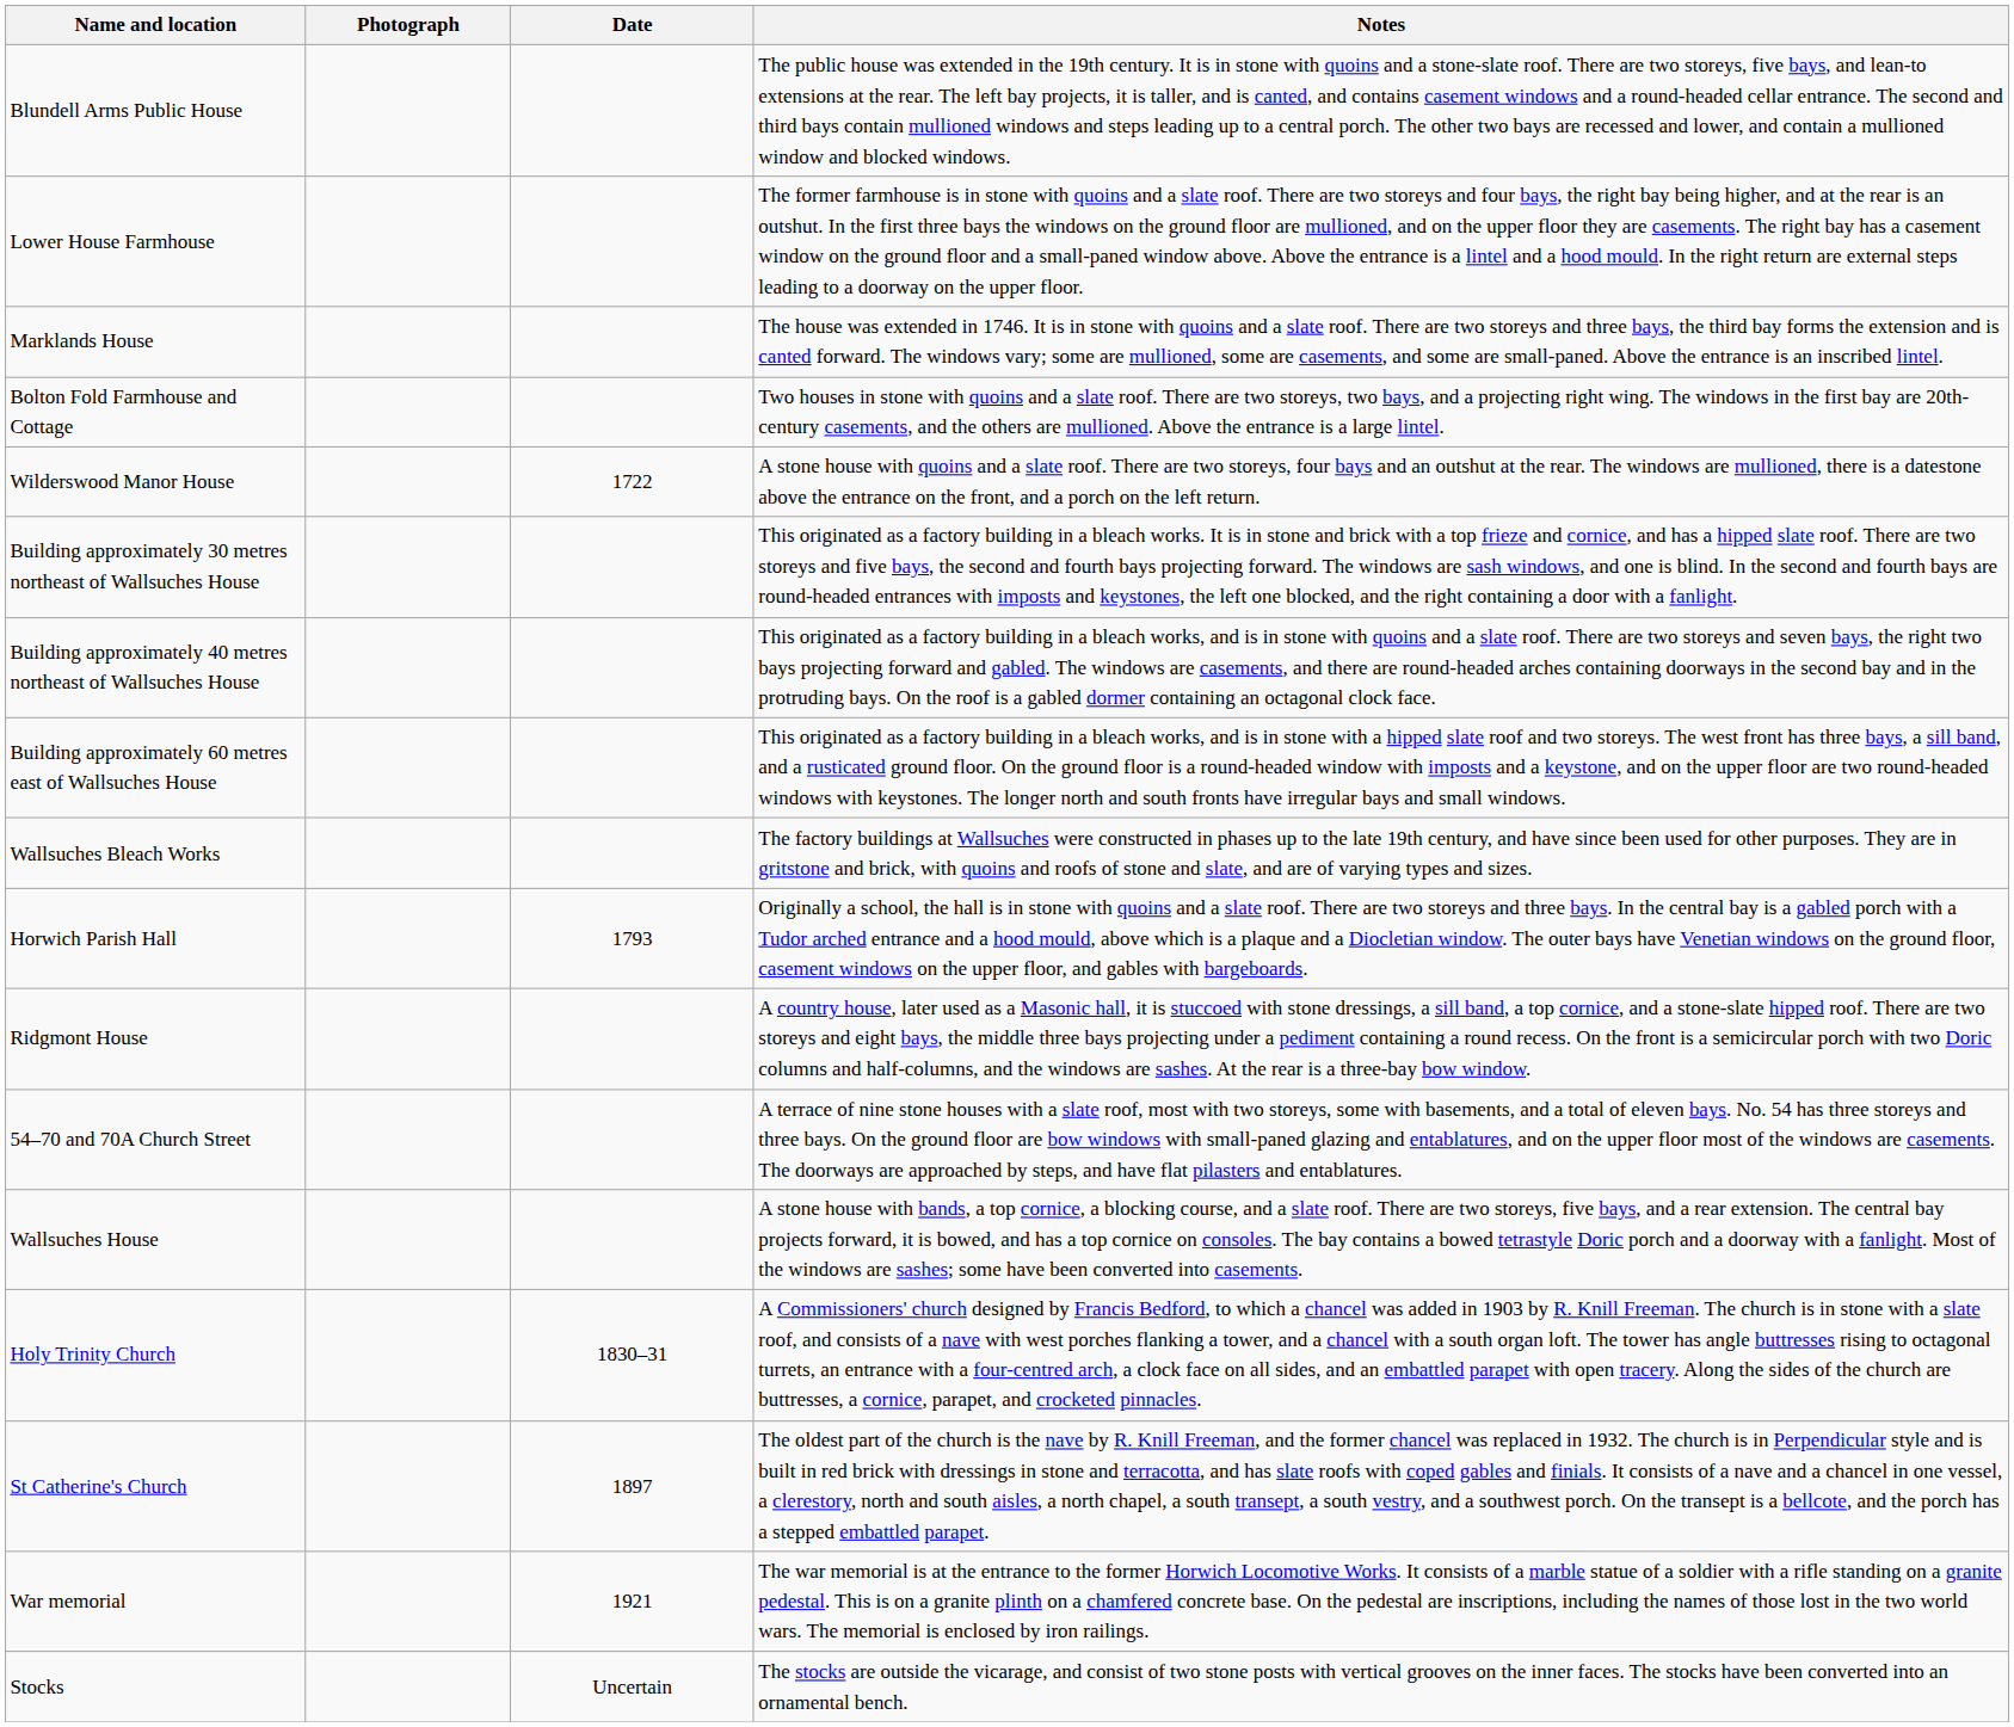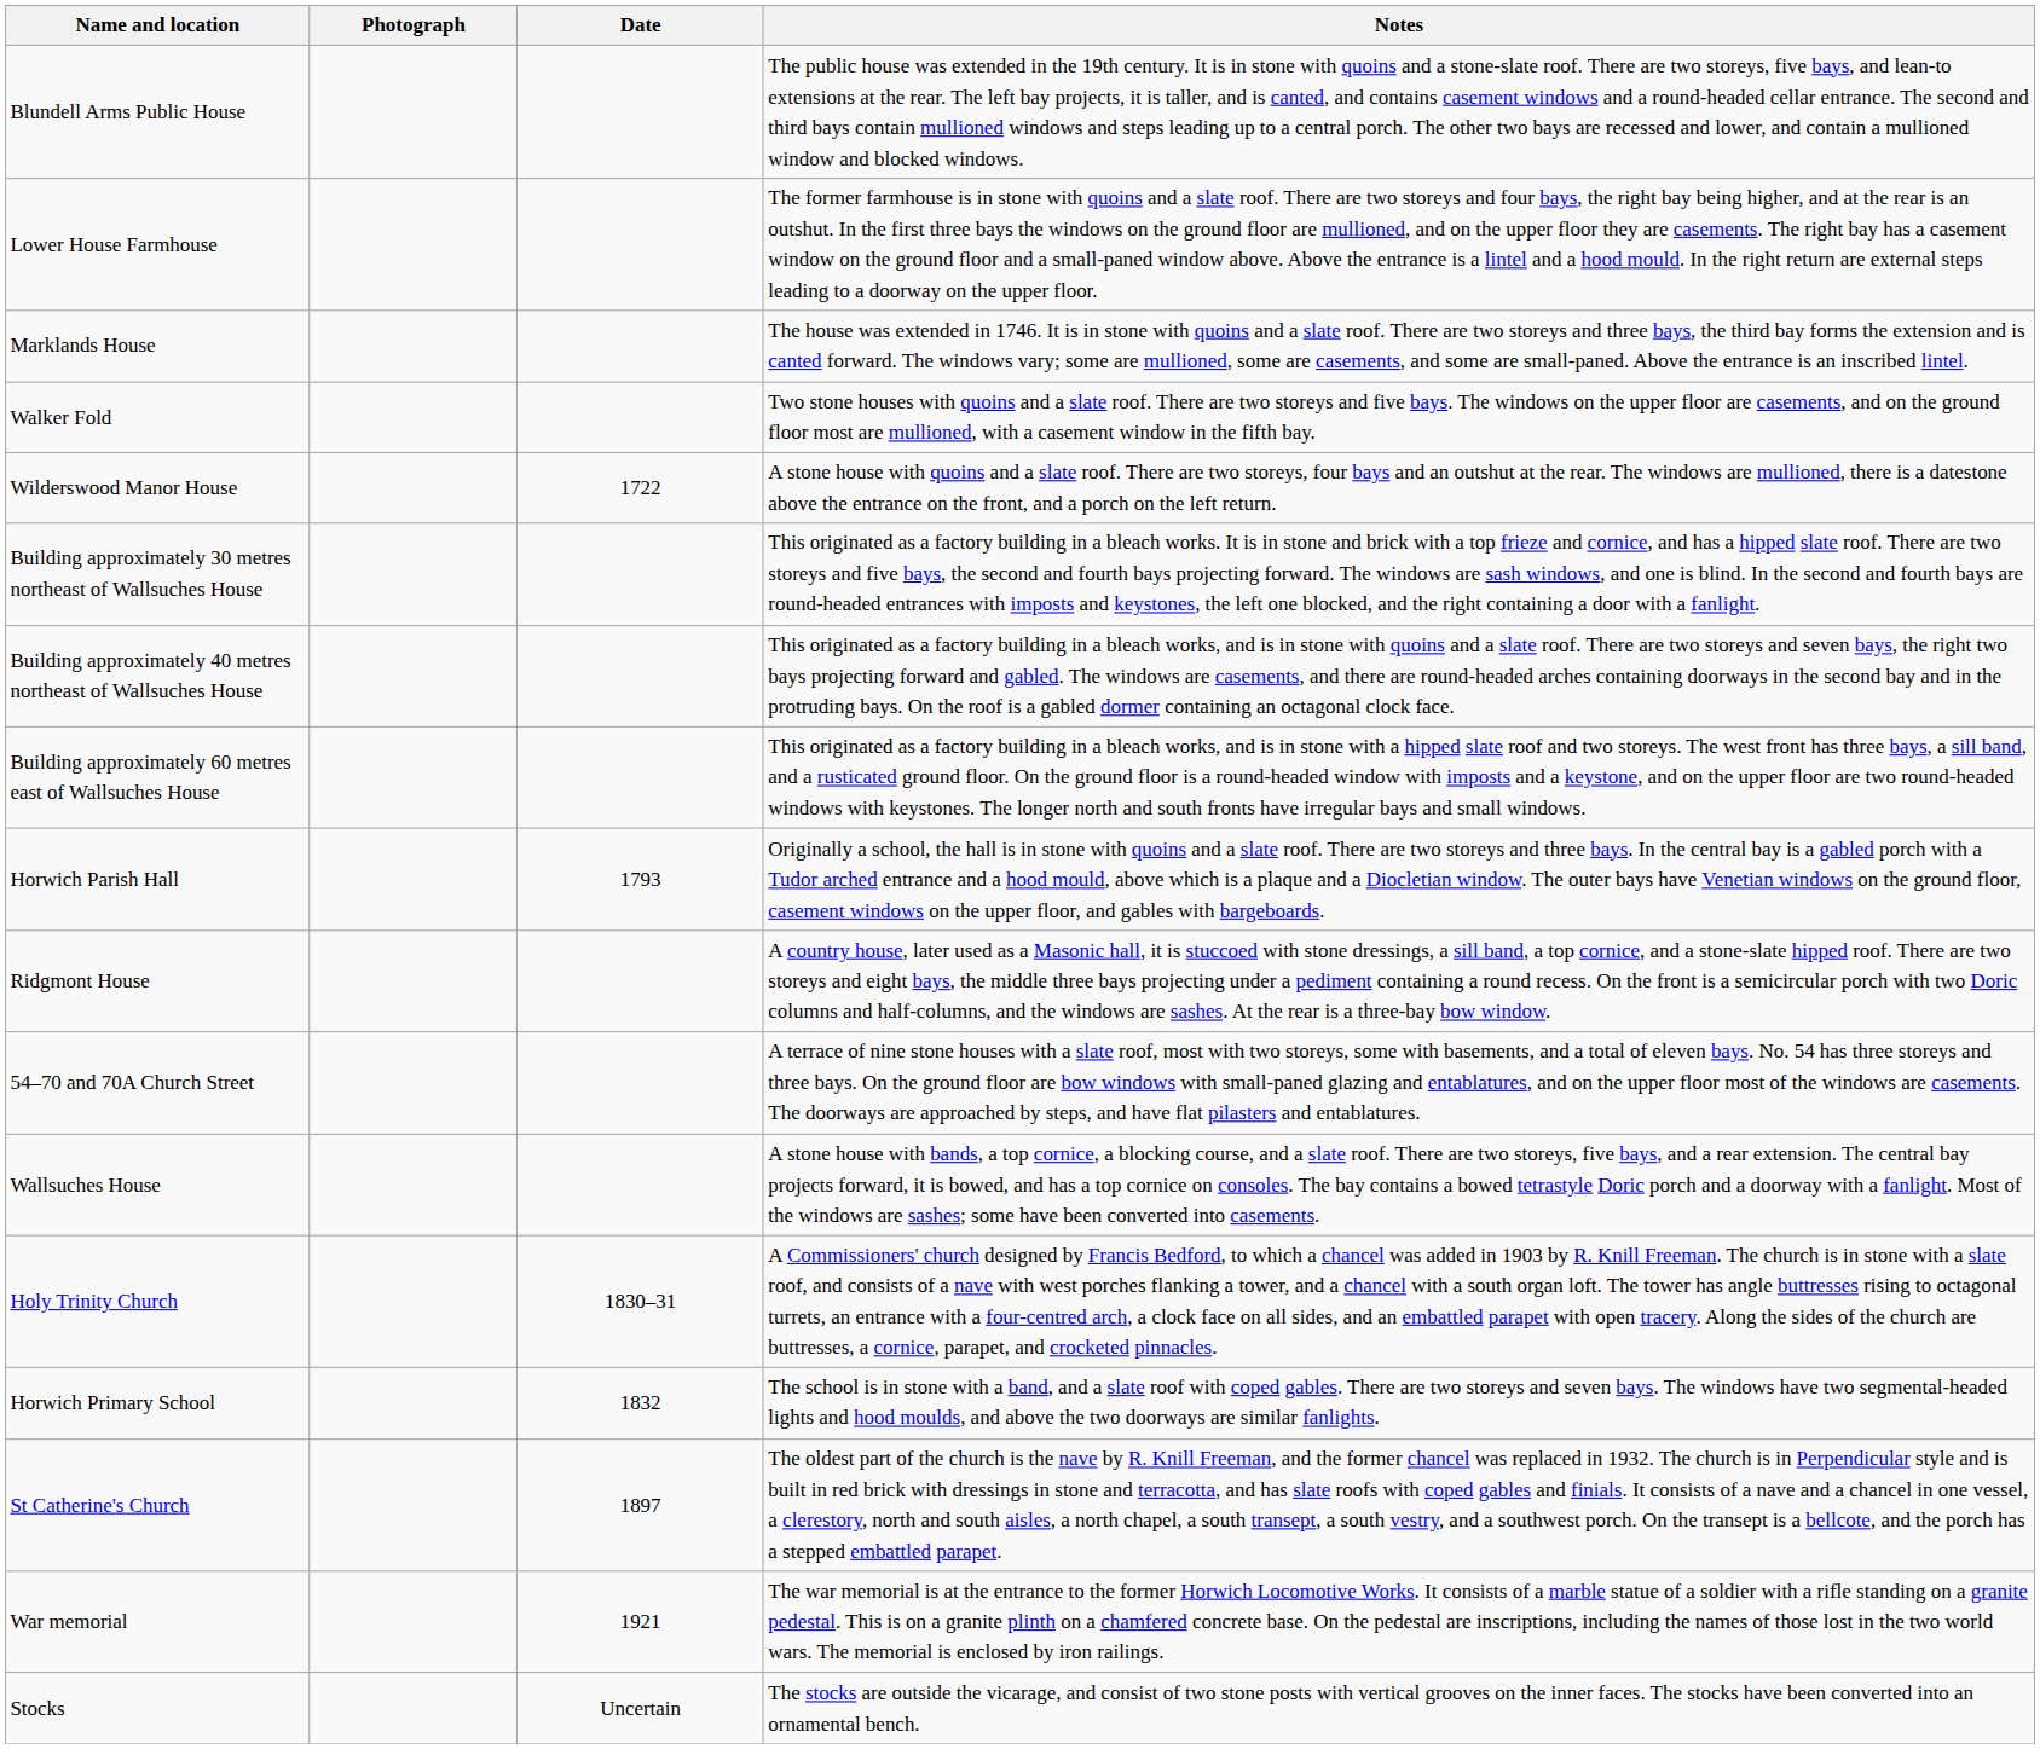 <table class="wikitable sortable plainrowheaders" style="width:100%;border:0px;text-align:left;line-height:150%;">
 <tr>
 <th scope="col"  style="width:150px">Name and location</th>
 <th scope="col"  style="width:100px" class="unsortable">Photograph</th>
 <th scope="col"  style="width:120px">Date</th>
 <th scope="col"  style="width:650px" class="unsortable">Notes</th>
 </tr>
 <tr>
 <td>Blundell Arms Public House<br><small></small></td>
 <td></td>
 <td align="center"></td>
 <td>The public house was extended in the 19th century. It is in stone with <a href='#'>quoins</a> and a stone-slate roof. There are two storeys, five <a href='#'>bays</a>, and lean-to extensions at the rear. The left bay projects, it is taller, and is <a href='#'>canted</a>, and contains <a href='#'>casement windows</a> and a round-headed cellar entrance. The second and third bays contain <a href='#'>mullioned</a> windows and steps leading up to a central porch. The other two bays are recessed and lower, and contain a mullioned window and blocked windows.</td>
 </tr>
 <tr>
 <td>Lower House Farmhouse<br><small></small></td>
 <td></td>
 <td align="center"></td>
 <td>The former farmhouse is in stone with <a href='#'>quoins</a> and a <a href='#'>slate</a> roof. There are two storeys and four <a href='#'>bays</a>, the right bay being higher, and at the rear is an outshut. In the first three bays the windows on the ground floor are <a href='#'>mullioned</a>, and on the upper floor they are <a href='#'>casements</a>. The right bay has a casement window on the ground floor and a small-paned window above. Above the entrance is a <a href='#'>lintel</a> and a <a href='#'>hood mould</a>. In the right return are external steps leading to a doorway on the upper floor.</td>
 </tr>
 <tr>
 <td>Marklands House<br><small></small></td>
 <td></td>
 <td align="center"></td>
 <td>The house was extended in 1746. It is in stone with <a href='#'>quoins</a> and a <a href='#'>slate</a> roof. There are two storeys and three <a href='#'>bays</a>, the third bay forms the extension and is <a href='#'>canted</a> forward. The windows vary; some are <a href='#'>mullioned</a>, some are <a href='#'>casements</a>, and some are small-paned. Above the entrance is an inscribed <a href='#'>lintel</a>.</td>
 </tr>
 <tr>
-<td>Bolton Fold Farmhouse and Cottage<br><small></small></td>
+<td>Walker Fold<br><small></small></td>
 <td></td>
 <td align="center"></td>
-<td>Two houses in stone with <a href='#'>quoins</a> and a <a href='#'>slate</a> roof. There are two storeys, two <a href='#'>bays</a>, and a projecting right wing. The windows in the first bay are 20th-century <a href='#'>casements</a>, and the others are <a href='#'>mullioned</a>. Above the entrance is a large <a href='#'>lintel</a>.</td>
+<td>Two stone houses with <a href='#'>quoins</a> and a <a href='#'>slate</a> roof. There are two storeys and five <a href='#'>bays</a>. The windows on the upper floor are <a href='#'>casements</a>, and on the ground floor most are <a href='#'>mullioned</a>, with a casement window in the fifth bay. </td>
 </tr>
 <tr>
 <td>Wilderswood Manor House<br><small></small></td>
 <td></td>
 <td align="center">1722</td>
 <td>A stone house with <a href='#'>quoins</a> and a <a href='#'>slate</a> roof. There are two storeys, four <a href='#'>bays</a> and an outshut at the rear. The windows are <a href='#'>mullioned</a>, there is a datestone above the entrance on the front, and a porch on the left return.</td>
 </tr>
 <tr>
 <td>Building approximately 30 metres northeast of Wallsuches House<br><small></small></td>
 <td></td>
 <td align="center"></td>
 <td>This originated as a factory building in a bleach works. It is in stone and brick with a top <a href='#'>frieze</a> and <a href='#'>cornice</a>, and has a <a href='#'>hipped</a> <a href='#'>slate</a> roof. There are two storeys and five <a href='#'>bays</a>, the second and fourth bays projecting forward. The windows are <a href='#'>sash windows</a>, and one is blind. In the second and fourth bays are round-headed entrances with <a href='#'>imposts</a> and <a href='#'>keystones</a>, the left one blocked, and the right containing a door with a <a href='#'>fanlight</a>.</td>
 </tr>
 <tr>
 <td>Building approximately 40 metres northeast of Wallsuches House<br><small></small></td>
 <td></td>
 <td align="center"></td>
 <td>This originated as a factory building in a bleach works, and is in stone with <a href='#'>quoins</a> and a <a href='#'>slate</a> roof. There are two storeys and seven <a href='#'>bays</a>, the right two bays projecting forward and <a href='#'>gabled</a>. The windows are <a href='#'>casements</a>, and there are round-headed arches containing doorways in the second bay and in the protruding bays. On the roof is a gabled <a href='#'>dormer</a> containing an octagonal clock face.</td>
 </tr>
 <tr>
 <td>Building approximately 60 metres east of Wallsuches House<br><small></small></td>
 <td></td>
 <td align="center"></td>
 <td>This originated as a factory building in a bleach works, and is in stone with a <a href='#'>hipped</a> <a href='#'>slate</a> roof and two storeys. The west front has three <a href='#'>bays</a>, a <a href='#'>sill band</a>, and a <a href='#'>rusticated</a> ground floor. On the ground floor is a round-headed window with <a href='#'>imposts</a> and a <a href='#'>keystone</a>, and on the upper floor are two round-headed windows with keystones. The longer north and south fronts have irregular bays and small windows.</td>
-</tr>
-<tr>
-<td>Wallsuches Bleach Works<br><small></small></td>
-<td></td>
-<td align="center"></td>
-<td>The factory buildings at <a href='#'>Wallsuches</a> were constructed in phases up to the late 19th century, and have since been used for other purposes. They are in <a href='#'>gritstone</a> and brick, with <a href='#'>quoins</a> and roofs of stone and <a href='#'>slate</a>, and are of varying types and sizes.</td>
 </tr>
 <tr>
 <td>Horwich Parish Hall<br><small></small></td>
 <td></td>
 <td align="center">1793</td>
 <td>Originally a school, the hall is in stone with <a href='#'>quoins</a> and a <a href='#'>slate</a> roof. There are two storeys and three <a href='#'>bays</a>. In the central bay is a <a href='#'>gabled</a> porch with a <a href='#'>Tudor arched</a> entrance and a <a href='#'>hood mould</a>, above which is a plaque and a <a href='#'>Diocletian window</a>. The outer bays have <a href='#'>Venetian windows</a> on the ground floor, <a href='#'>casement windows</a> on the upper floor, and gables with <a href='#'>bargeboards</a>.</td>
 </tr>
 <tr>
 <td>Ridgmont House<br><small></small></td>
 <td></td>
 <td align="center"></td>
 <td>A <a href='#'>country house</a>, later used as a <a href='#'>Masonic hall</a>, it is <a href='#'>stuccoed</a> with stone dressings, a <a href='#'>sill band</a>, a top <a href='#'>cornice</a>, and a stone-slate <a href='#'>hipped</a> roof. There are two storeys and eight <a href='#'>bays</a>, the middle three bays projecting under a <a href='#'>pediment</a> containing a round recess. On the front is a semicircular porch with two <a href='#'>Doric</a> columns and half-columns, and the windows are <a href='#'>sashes</a>. At the rear is a three-bay <a href='#'>bow window</a>.</td>
 </tr>
 <tr>
 <td>54–70 and 70A Church Street<br><small></small></td>
 <td></td>
 <td align="center"></td>
 <td>A terrace of nine stone houses with a <a href='#'>slate</a> roof, most with two storeys, some with basements, and a total of eleven <a href='#'>bays</a>. No. 54 has three storeys and three bays. On the ground floor are <a href='#'>bow windows</a> with small-paned glazing and <a href='#'>entablatures</a>, and on the upper floor most of the windows are <a href='#'>casements</a>. The doorways are approached by steps, and have flat <a href='#'>pilasters</a> and entablatures.</td>
 </tr>
 <tr>
 <td>Wallsuches House<br><small></small></td>
 <td></td>
 <td align="center"></td>
 <td>A stone house with <a href='#'>bands</a>, a top <a href='#'>cornice</a>, a blocking course, and a <a href='#'>slate</a> roof. There are two storeys, five <a href='#'>bays</a>, and a rear extension. The central bay projects forward, it is bowed, and has a top cornice on <a href='#'>consoles</a>. The bay contains a bowed <a href='#'>tetrastyle</a> <a href='#'>Doric</a> porch and a doorway with a <a href='#'>fanlight</a>. Most of the windows are <a href='#'>sashes</a>; some have been converted into <a href='#'>casements</a>.</td>
 </tr>
 <tr>
 <td><a href='#'>Holy Trinity Church</a><br><small></small></td>
 <td></td>
 <td align="center">1830–31</td>
 <td>A <a href='#'>Commissioners' church</a> designed by <a href='#'>Francis Bedford</a>, to which a <a href='#'>chancel</a> was added in 1903 by <a href='#'>R. Knill Freeman</a>. The church is in stone with a <a href='#'>slate</a> roof, and consists of a <a href='#'>nave</a> with west porches flanking a tower, and a <a href='#'>chancel</a> with a south organ loft. The tower has angle <a href='#'>buttresses</a> rising to octagonal turrets, an entrance with a <a href='#'>four-centred arch</a>, a clock face on all sides, and an <a href='#'>embattled</a> <a href='#'>parapet</a> with open <a href='#'>tracery</a>. Along the sides of the church are buttresses, a <a href='#'>cornice</a>, parapet, and <a href='#'>crocketed</a> <a href='#'>pinnacles</a>.</td>
 </tr>
 <tr>
+<td>Horwich Primary School<br><small></small></td>
+<td></td>
+<td align="center">1832</td>
+<td>The school is in stone with a <a href='#'>band</a>, and a <a href='#'>slate</a> roof with <a href='#'>coped</a> <a href='#'>gables</a>. There are two storeys and seven <a href='#'>bays</a>. The windows have two segmental-headed lights and <a href='#'>hood moulds</a>, and above the two doorways are similar <a href='#'>fanlights</a>.</td>
+</tr>
+<tr>
 <td><a href='#'>St Catherine's Church</a><br><small></small></td>
 <td></td>
 <td align="center">1897</td>
 <td>The oldest part of the church is the <a href='#'>nave</a> by <a href='#'>R. Knill Freeman</a>, and the former <a href='#'>chancel</a> was replaced in 1932. The church is in <a href='#'>Perpendicular</a> style and is built in red brick with dressings in stone and <a href='#'>terracotta</a>, and has <a href='#'>slate</a> roofs with <a href='#'>coped</a> <a href='#'>gables</a> and <a href='#'>finials</a>. It consists of a nave and a chancel in one vessel, a <a href='#'>clerestory</a>, north and south <a href='#'>aisles</a>, a north chapel, a south <a href='#'>transept</a>, a south <a href='#'>vestry</a>, and a southwest porch. On the transept is a <a href='#'>bellcote</a>, and the porch has a stepped <a href='#'>embattled</a> <a href='#'>parapet</a>.</td>
 </tr>
 <tr>
 <td>War memorial<br><small></small></td>
 <td></td>
 <td align="center">1921</td>
 <td>The war memorial is at the entrance to the former <a href='#'>Horwich Locomotive Works</a>. It consists of a <a href='#'>marble</a> statue of a soldier with a rifle standing on a <a href='#'>granite</a> <a href='#'>pedestal</a>. This is on a granite <a href='#'>plinth</a> on a <a href='#'>chamfered</a> concrete base. On the pedestal are inscriptions, including the names of those lost in the two world wars. The memorial is enclosed by iron railings.</td>
 </tr>
 <tr>
 <td>Stocks<br><small></small></td>
 <td></td>
 <td align="center">Uncertain</td>
 <td>The <a href='#'>stocks</a> are outside the vicarage, and consist of two stone posts with vertical grooves on the inner faces. The stocks have been converted into an ornamental bench.</td>
 </tr>
 <tr>
 </tr>
 </table>
